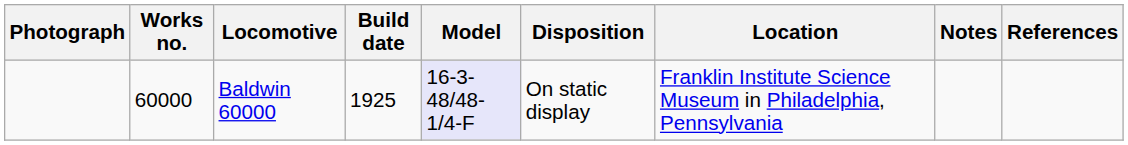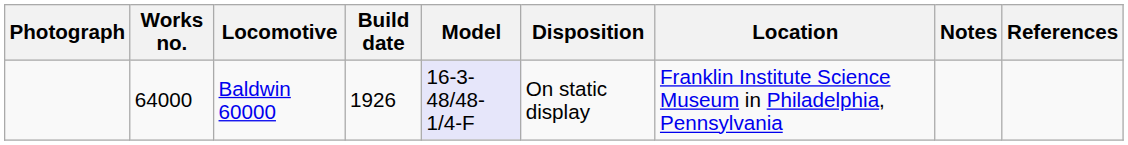 <table class="wikitable">
 <tr>
 <th>Photograph</th>
 <th>Works no.</th>
 <th>Locomotive</th>
 <th>Build date</th>
 <th>Model</th>
 <th>Disposition</th>
 <th>Location</th>
 <th>Notes</th>
 <th>References</th>
 </tr>
 <tr>
 <td></td>
-<td>60000</td>
+<td>64000</td>
 <td><a href='#'>Baldwin 60000</a></td>
-<td>1925</td>
+<td>1926</td>
 <td style="background: lavender;">16-3-48/48-1/4-F</td>
 <td>On static display</td>
 <td><a href='#'>Franklin Institute Science Museum</a> in <a href='#'>Philadelphia</a>, <a href='#'>Pennsylvania</a></td>
 <td></td>
 <td></td>
 </tr>
 </table>
